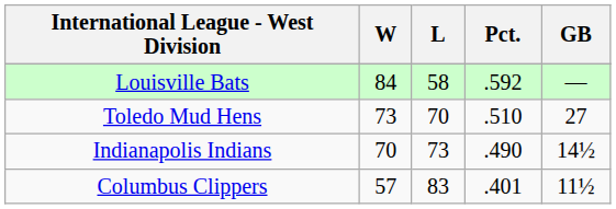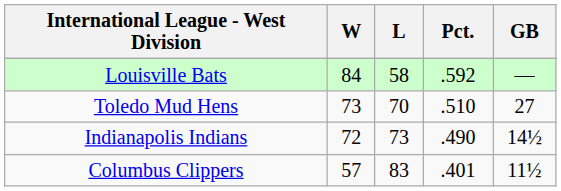 <table class="wikitable" width="50%" style="text-align:center;">
 <tr>
 <th width="35%">International League - West Division</th>
 <th width="5%">W</th>
 <th width="5%">L</th>
 <th width="7%">Pct.</th>
 <th width="5%">GB</th>
 </tr>
 <tr>
 </tr>
 <tr style="text-align:center; background-color:#ccffcc;">
 <td style="text-align:center;"><a href='#'>Louisville Bats</a></td>
 <td>84</td>
 <td>58</td>
 <td>.592</td>
 <td>—</td>
 </tr>
 <tr>
 <td style="text-align:center;"><a href='#'>Toledo Mud Hens</a></td>
 <td>73</td>
 <td>70</td>
 <td>.510</td>
 <td>27</td>
 </tr>
 <tr>
 <td style="text-align:center;"><a href='#'>Indianapolis Indians</a></td>
-<td>70</td>
+<td>72</td>
 <td>73</td>
 <td>.490</td>
 <td>14½</td>
 </tr>
 <tr>
 <td style="text-align:center;"><a href='#'>Columbus Clippers</a></td>
 <td>57</td>
 <td>83</td>
 <td>.401</td>
 <td>11½</td>
 </tr>
 </table>
